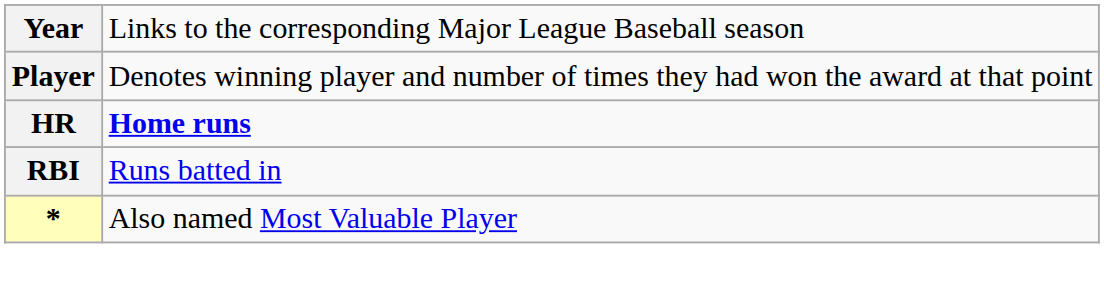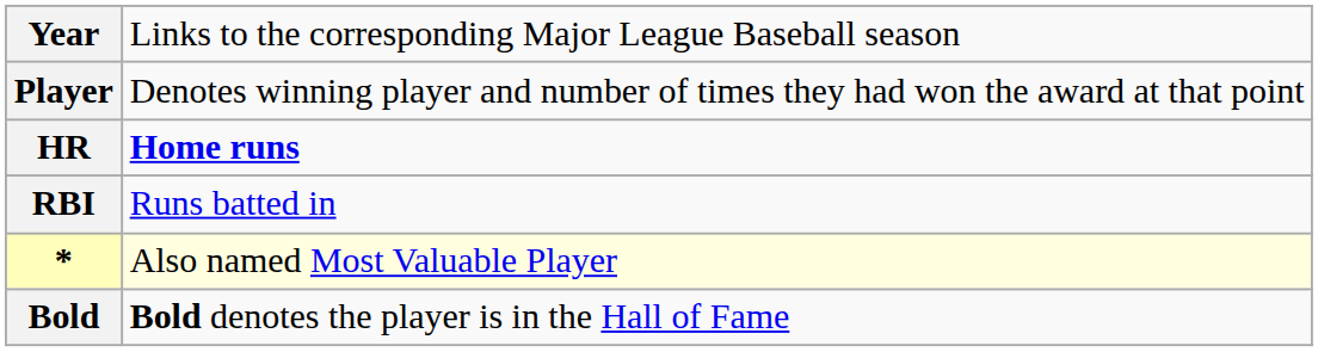 <table class="wikitable">
 <tr>
 <th scope="row">Year</th>
 <td>Links to the corresponding Major League Baseball season</td>
 </tr>
 <tr>
 <th scope="row">Player </th>
 <td>Denotes winning player and number of times they had won the award at that point</td>
 </tr>
 <tr>
 <th scope="row">HR</th>
 <td><strong><a href='#'>Home runs</a></strong></td>
 </tr>
 <tr>
 <th scope="row">RBI</th>
 <td><a href='#'>Runs batted in</a></td>
 </tr>
 <tr>
 <th scope="row" style="text-align:center; background:#ffb;">*</th>
-<td>Also named <a href='#'>Most Valuable Player</a></td>
+<td style="background: lightyellow;">Also named <a href='#'>Most Valuable Player</a></td>
+</tr>
+<tr>
+<th scope="row"><strong>Bold</strong></th>
+<td><strong>Bold</strong> denotes the player is in the <a href='#'>Hall of Fame</a></td>
 </tr>
 </table>
